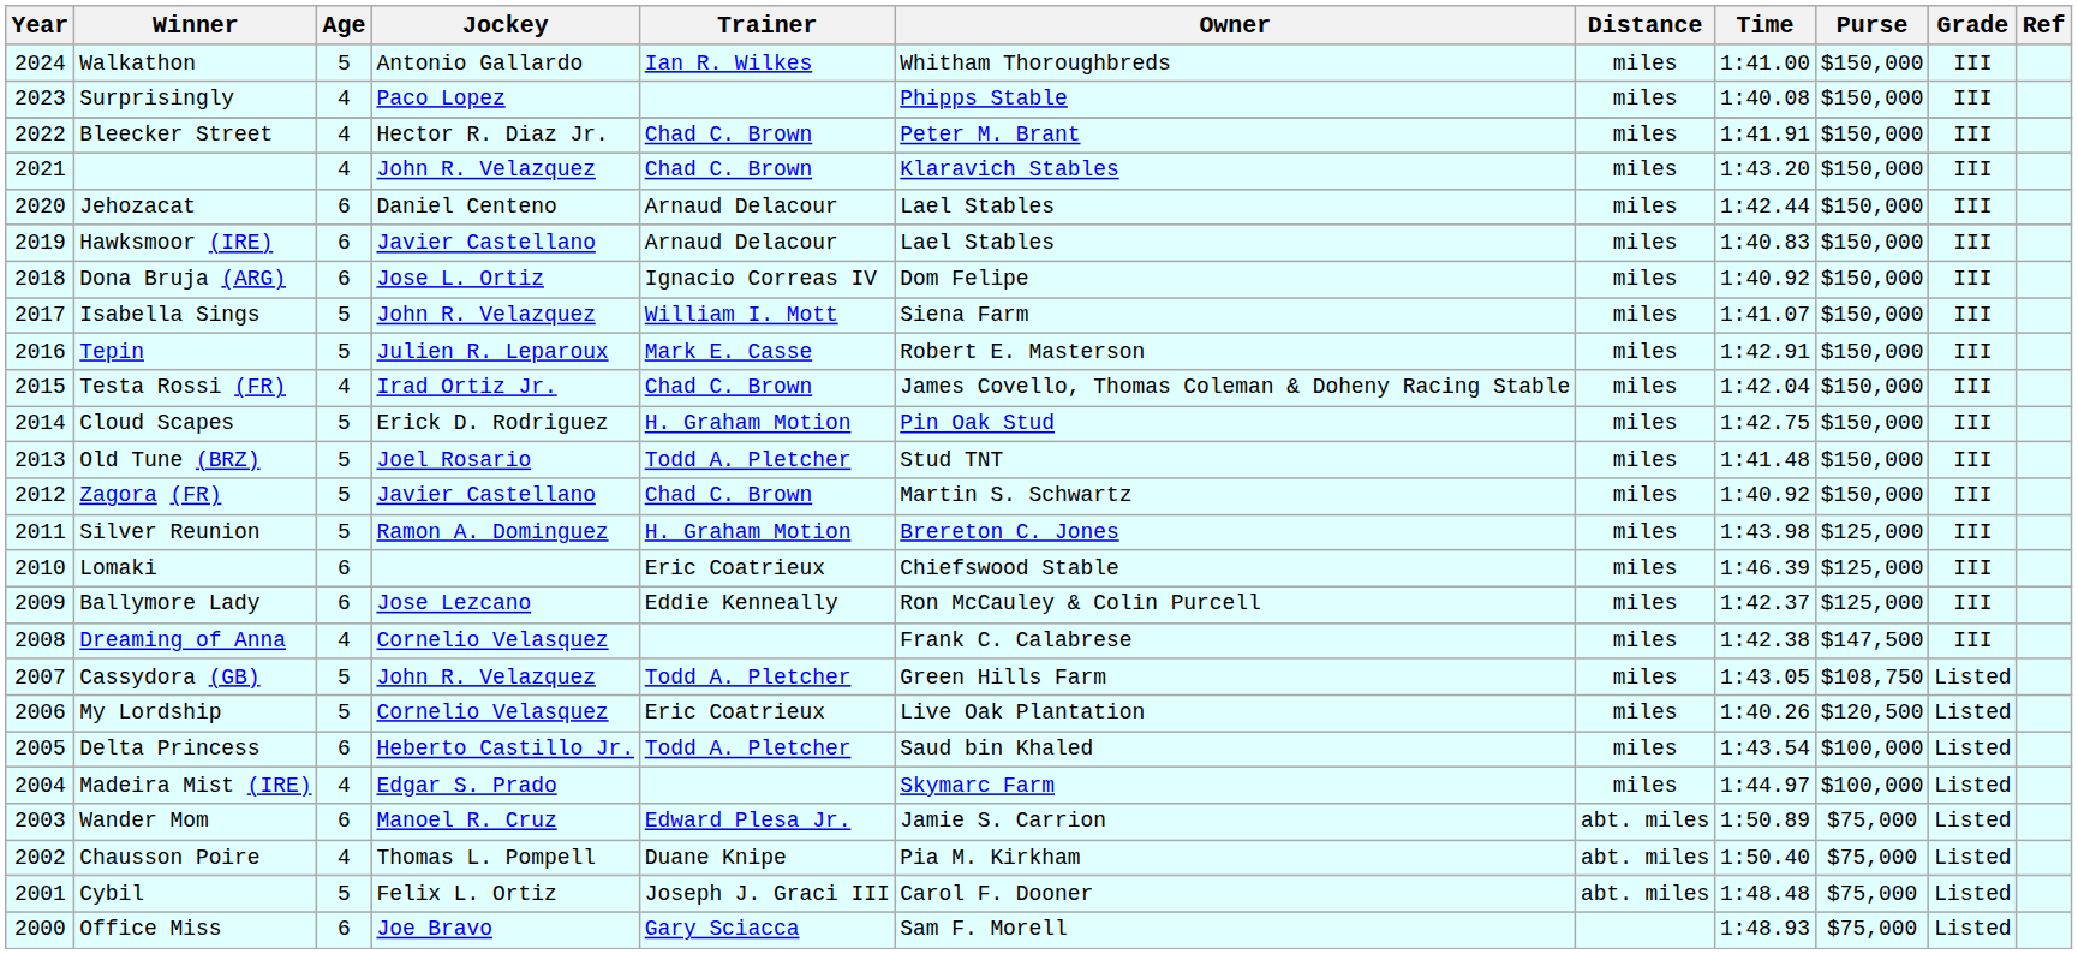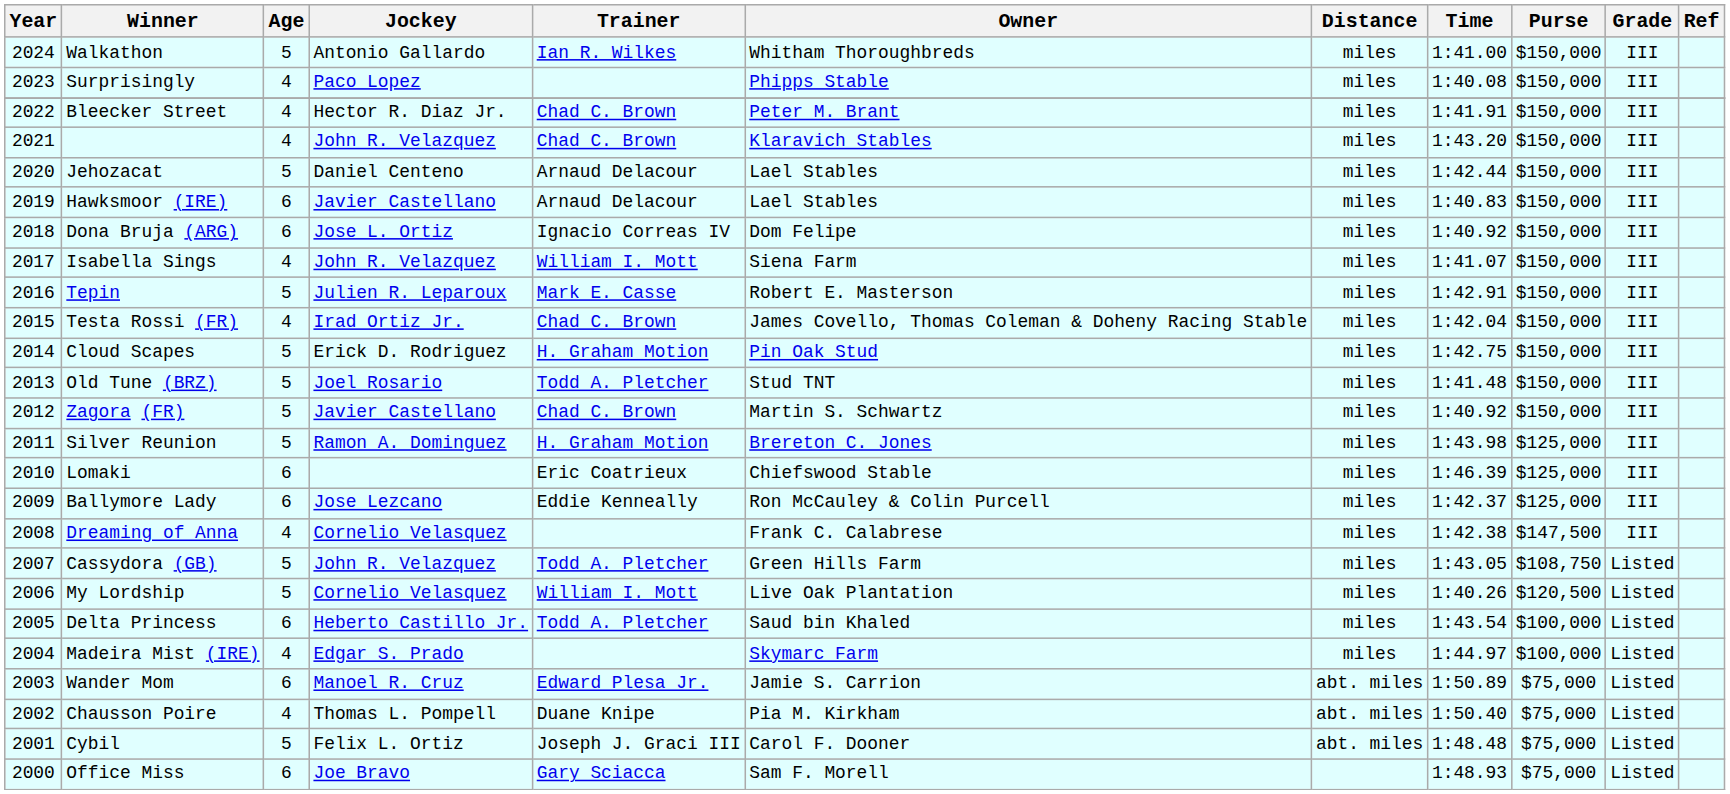 <table class="wikitable sortable">
 <tr>
 <th>Year</th>
 <th>Winner</th>
 <th>Age</th>
 <th>Jockey</th>
 <th>Trainer</th>
 <th>Owner</th>
 <th>Distance</th>
 <th>Time</th>
 <th>Purse</th>
 <th>Grade</th>
 <th>Ref</th>
 </tr>
 <tr style="font-size:90%; background-color:lightcyan">
 <td align=center>2024</td>
 <td>Walkathon</td>
 <td align=center>5</td>
 <td>Antonio Gallardo</td>
 <td><a href='#'>Ian R. Wilkes</a></td>
 <td>Whitham Thoroughbreds</td>
 <td align=center> miles</td>
 <td align=center>1:41.00</td>
 <td align=center>$150,000</td>
 <td align=center>III</td>
 <td></td>
 </tr>
 <tr style="font-size:90%; background-color:lightcyan">
 <td align=center>2023</td>
 <td>Surprisingly</td>
 <td align=center>4</td>
 <td><a href='#'>Paco Lopez</a></td>
 <td></td>
 <td><a href='#'>Phipps Stable</a></td>
 <td align=center> miles</td>
 <td align=center>1:40.08</td>
 <td align=center>$150,000</td>
 <td align=center>III</td>
 <td></td>
 </tr>
 <tr>
 </tr>
 <tr style="font-size:90%; background-color:lightcyan">
 <td align=center>2022</td>
 <td>Bleecker Street</td>
 <td align=center>4</td>
 <td>Hector R. Diaz Jr.</td>
 <td><a href='#'>Chad C. Brown</a></td>
 <td><a href='#'>Peter M. Brant</a></td>
 <td align=center> miles</td>
 <td align=center>1:41.91</td>
 <td align=center>$150,000</td>
 <td align=center>III</td>
 <td></td>
 </tr>
 <tr style="font-size:90%; background-color:lightcyan">
 <td align=center>2021</td>
 <td></td>
 <td align=center>4</td>
 <td><a href='#'>John R. Velazquez</a></td>
 <td><a href='#'>Chad C. Brown</a></td>
 <td><a href='#'>Klaravich Stables</a></td>
 <td align=center> miles</td>
 <td align=center>1:43.20</td>
 <td align=center>$150,000</td>
 <td align=center>III</td>
 <td></td>
 </tr>
 <tr style="font-size:90%; background-color:lightcyan">
 <td align=center>2020</td>
 <td>Jehozacat</td>
-<td align=center>6</td>
+<td align=center>5</td>
 <td>Daniel Centeno</td>
 <td>Arnaud Delacour</td>
 <td>Lael Stables</td>
 <td align=center> miles</td>
 <td align=center>1:42.44</td>
 <td align=center>$150,000</td>
 <td align=center>III</td>
 <td></td>
 </tr>
 <tr style="font-size:90%; background-color:lightcyan">
 <td align=center>2019</td>
 <td>Hawksmoor <a href='#'>(IRE)</a></td>
 <td align=center>6</td>
 <td><a href='#'>Javier Castellano</a></td>
 <td>Arnaud Delacour</td>
 <td>Lael Stables</td>
 <td align=center> miles</td>
 <td align=center>1:40.83</td>
 <td align=center>$150,000</td>
 <td align=center>III</td>
 <td></td>
 </tr>
 <tr style="font-size:90%; background-color:lightcyan">
 <td align=center>2018</td>
 <td>Dona Bruja <a href='#'>(ARG)</a></td>
 <td align=center>6</td>
 <td><a href='#'>Jose L. Ortiz</a></td>
 <td>Ignacio Correas IV</td>
 <td>Dom Felipe</td>
 <td align=center> miles</td>
 <td align=center>1:40.92</td>
 <td align=center>$150,000</td>
 <td align=center>III</td>
 <td></td>
 </tr>
 <tr style="font-size:90%; background-color:lightcyan">
 <td align=center>2017</td>
 <td>Isabella Sings</td>
-<td align=center>5</td>
+<td align=center>4</td>
 <td><a href='#'>John R. Velazquez</a></td>
 <td><a href='#'>William I. Mott</a></td>
 <td>Siena Farm</td>
 <td align=center> miles</td>
 <td align=center>1:41.07</td>
 <td align=center>$150,000</td>
 <td align=center>III</td>
 <td></td>
 </tr>
 <tr style="font-size:90%; background-color:lightcyan">
 <td align=center>2016</td>
 <td><a href='#'>Tepin</a></td>
 <td align=center>5</td>
 <td><a href='#'>Julien R. Leparoux</a></td>
 <td><a href='#'>Mark E. Casse</a></td>
 <td>Robert E. Masterson</td>
 <td align=center> miles</td>
 <td align=center>1:42.91</td>
 <td align=center>$150,000</td>
 <td align=center>III</td>
 <td></td>
 </tr>
 <tr style="font-size:90%; background-color:lightcyan">
 <td align=center>2015</td>
 <td>Testa Rossi <a href='#'>(FR)</a></td>
 <td align=center>4</td>
 <td><a href='#'>Irad Ortiz Jr.</a></td>
 <td><a href='#'>Chad C. Brown</a></td>
 <td>James Covello, Thomas Coleman & Doheny Racing Stable</td>
 <td align=center> miles</td>
 <td align=center>1:42.04</td>
 <td align=center>$150,000</td>
 <td align=center>III</td>
 <td></td>
 </tr>
 <tr style="font-size:90%; background-color:lightcyan">
 <td align=center>2014</td>
 <td>Cloud Scapes</td>
 <td align=center>5</td>
 <td>Erick D. Rodriguez</td>
 <td><a href='#'>H. Graham Motion</a></td>
 <td><a href='#'>Pin Oak Stud</a></td>
 <td align=center> miles</td>
 <td align=center>1:42.75</td>
 <td align=center>$150,000</td>
 <td align=center>III</td>
 <td></td>
 </tr>
 <tr style="font-size:90%; background-color:lightcyan">
 <td align=center>2013</td>
 <td>Old Tune <a href='#'>(BRZ)</a></td>
 <td align=center>5</td>
 <td><a href='#'>Joel Rosario</a></td>
 <td><a href='#'>Todd A. Pletcher</a></td>
 <td>Stud TNT</td>
 <td align=center> miles</td>
 <td align=center>1:41.48</td>
 <td align=center>$150,000</td>
 <td align=center>III</td>
 <td></td>
 </tr>
 <tr style="font-size:90%; background-color:lightcyan">
 <td align=center>2012</td>
 <td><a href='#'>Zagora</a> <a href='#'>(FR)</a></td>
 <td align=center>5</td>
 <td><a href='#'>Javier Castellano</a></td>
 <td><a href='#'>Chad C. Brown</a></td>
 <td>Martin S. Schwartz</td>
 <td align=center> miles</td>
 <td align=center>1:40.92</td>
 <td align=center>$150,000</td>
 <td align=center>III</td>
 <td></td>
 </tr>
 <tr style="font-size:90%; background-color:lightcyan">
 <td align=center>2011</td>
 <td>Silver Reunion</td>
 <td align=center>5</td>
 <td><a href='#'>Ramon A. Dominguez</a></td>
 <td><a href='#'>H. Graham Motion</a></td>
 <td><a href='#'>Brereton C. Jones</a></td>
 <td align=center> miles</td>
 <td align=center>1:43.98</td>
 <td align=center>$125,000</td>
 <td align=center>III</td>
 <td></td>
 </tr>
 <tr style="font-size:90%; background-color:lightcyan">
 <td align=center>2010</td>
 <td>Lomaki</td>
 <td align=center>6</td>
 <td></td>
 <td>Eric Coatrieux</td>
 <td>Chiefswood Stable</td>
 <td align=center> miles</td>
 <td align=center>1:46.39</td>
 <td align=center>$125,000</td>
 <td align=center>III</td>
 <td></td>
 </tr>
 <tr style="font-size:90%; background-color:lightcyan">
 <td align=center>2009</td>
 <td>Ballymore Lady</td>
 <td align=center>6</td>
 <td><a href='#'>Jose Lezcano</a></td>
 <td>Eddie Kenneally</td>
 <td>Ron McCauley & Colin Purcell</td>
 <td align=center> miles</td>
 <td align=center>1:42.37</td>
 <td align=center>$125,000</td>
 <td align=center>III</td>
 <td></td>
 </tr>
 <tr style="font-size:90%; background-color:lightcyan">
 <td align=center>2008</td>
 <td><a href='#'>Dreaming of Anna</a></td>
 <td align=center>4</td>
 <td><a href='#'>Cornelio Velasquez</a></td>
 <td></td>
 <td>Frank C. Calabrese</td>
 <td align=center> miles</td>
 <td align=center>1:42.38</td>
 <td align=center>$147,500</td>
 <td align=center>III</td>
 <td></td>
 </tr>
 <tr style="font-size:90%; background-color:lightcyan">
 <td align=center>2007</td>
 <td>Cassydora <a href='#'>(GB)</a></td>
 <td align=center>5</td>
 <td><a href='#'>John R. Velazquez</a></td>
 <td><a href='#'>Todd A. Pletcher</a></td>
 <td>Green Hills Farm</td>
 <td align=center> miles</td>
 <td align=center>1:43.05</td>
 <td align=center>$108,750</td>
 <td align=center>Listed</td>
 <td></td>
 </tr>
 <tr style="font-size:90%; background-color:lightcyan">
 <td align=center>2006</td>
 <td>My Lordship</td>
 <td align=center>5</td>
 <td><a href='#'>Cornelio Velasquez</a></td>
-<td>Eric Coatrieux</td>
+<td><a href='#'>William I. Mott</a></td>
 <td>Live Oak Plantation</td>
 <td align=center> miles</td>
 <td align=center>1:40.26</td>
 <td align=center>$120,500</td>
 <td align=center>Listed</td>
 <td></td>
 </tr>
 <tr style="font-size:90%; background-color:lightcyan">
 <td align=center>2005</td>
 <td>Delta Princess</td>
 <td align=center>6</td>
 <td><a href='#'>Heberto Castillo Jr.</a></td>
 <td><a href='#'>Todd A. Pletcher</a></td>
 <td>Saud bin Khaled</td>
 <td align=center> miles</td>
 <td align=center>1:43.54</td>
 <td align=center>$100,000</td>
 <td align=center>Listed</td>
 <td></td>
 </tr>
 <tr style="font-size:90%; background-color:lightcyan">
 <td align=center>2004</td>
 <td>Madeira Mist <a href='#'>(IRE)</a></td>
 <td align=center>4</td>
 <td><a href='#'>Edgar S. Prado</a></td>
 <td></td>
 <td><a href='#'>Skymarc Farm</a></td>
 <td align=center> miles</td>
 <td align=center>1:44.97</td>
 <td align=center>$100,000</td>
 <td align=center>Listed</td>
 <td></td>
 </tr>
 <tr style="font-size:90%; background-color:lightcyan">
 <td align=center>2003</td>
 <td>Wander Mom</td>
 <td align=center>6</td>
 <td><a href='#'>Manoel R. Cruz</a></td>
 <td><a href='#'>Edward Plesa Jr.</a></td>
 <td>Jamie S. Carrion</td>
 <td align=center>abt.  miles</td>
 <td align=center>1:50.89</td>
 <td align=center>$75,000</td>
 <td align=center>Listed</td>
 <td></td>
 </tr>
 <tr style="font-size:90%; background-color:lightcyan">
 <td align=center>2002</td>
 <td>Chausson Poire</td>
 <td align=center>4</td>
 <td>Thomas L. Pompell</td>
 <td>Duane Knipe</td>
 <td>Pia M. Kirkham</td>
 <td align=center>abt.  miles</td>
 <td align=center>1:50.40</td>
 <td align=center>$75,000</td>
 <td align=center>Listed</td>
 <td></td>
 </tr>
 <tr style="font-size:90%; background-color:lightcyan">
 <td align=center>2001</td>
 <td>Cybil</td>
 <td align=center>5</td>
 <td>Felix L. Ortiz</td>
 <td>Joseph J. Graci III</td>
 <td>Carol F. Dooner</td>
 <td align=center>abt.  miles</td>
 <td align=center>1:48.48</td>
 <td align=center>$75,000</td>
 <td align=center>Listed</td>
 <td></td>
 </tr>
 <tr style="font-size:90%; background-color:lightcyan">
 <td align=center>2000</td>
 <td>Office Miss</td>
 <td align=center>6</td>
 <td><a href='#'>Joe Bravo</a></td>
 <td><a href='#'>Gary Sciacca</a></td>
 <td>Sam F. Morell</td>
 <td align=center></td>
 <td align=center>1:48.93</td>
 <td align=center>$75,000</td>
 <td align=center>Listed</td>
 <td></td>
 </tr>
 </table>
